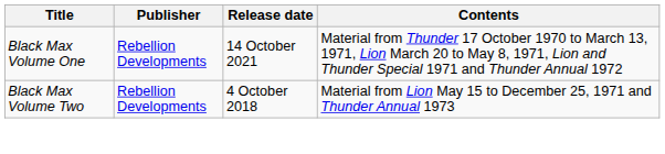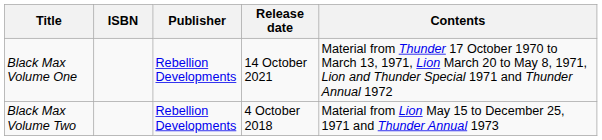 <table class="wikitable" width="85%">
 <tr>
 <th width=15%>Title</th>
+<th width=10%>ISBN</th>
 <th width=15%>Publisher</th>
 <th width=13%>Release date</th>
 <th width=47%>Contents</th>
 </tr>
 <tr>
 <td><em>Black Max Volume One</em></td>
+<td></td>
 <td><a href='#'>Rebellion Developments</a></td>
 <td>14 October 2021</td>
 <td>Material from <em><a href='#'>Thunder</a></em> 17 October 1970 to March 13, 1971, <em><a href='#'>Lion</a></em> March 20 to May 8, 1971, <em>Lion and Thunder Special</em> 1971 and <em>Thunder Annual</em> 1972</td>
 </tr>
 <tr>
 <td><em>Black Max Volume Two</em></td>
+<td></td>
 <td><a href='#'>Rebellion Developments</a></td>
 <td>4 October 2018</td>
 <td>Material from <em><a href='#'>Lion</a></em> May 15 to December 25, 1971 and <em><a href='#'>Thunder Annual</a></em> 1973</td>
 </tr>
 </table>
